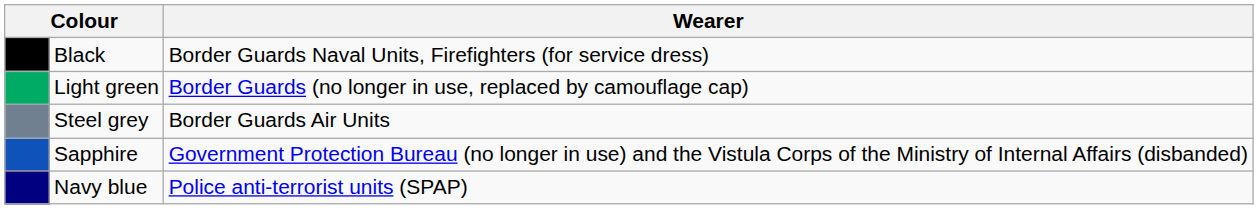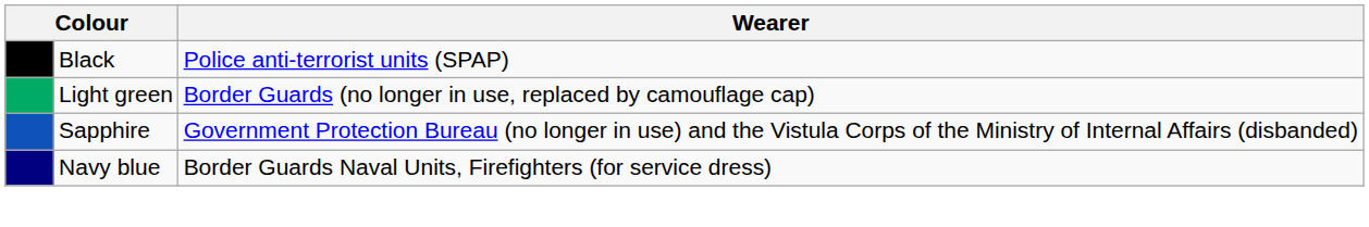 <table class="wikitable">
 <tr>
 <th colspan="2">Colour</th>
 <th>Wearer</th>
 </tr>
 <tr>
 <td style="background:black;">      </td>
 <td>Black</td>
-<td>Border Guards Naval Units, Firefighters (for service dress)</td>
+<td><a href='#'>Police anti-terrorist units</a> (SPAP)</td>
 </tr>
 <tr>
 <td style="background:#00AB66;"></td>
 <td>Light green</td>
 <td><a href='#'>Border Guards</a> (no longer in use, replaced by camouflage cap)</td>
-</tr>
-<tr>
-<td style="background:#708090;"></td>
-<td>Steel grey</td>
-<td>Border Guards Air Units</td>
 </tr>
 <tr>
 <td style="background:#0F52BA;"></td>
 <td>Sapphire</td>
 <td><a href='#'>Government Protection Bureau</a> (no longer in use) and the Vistula Corps of the Ministry of Internal Affairs (disbanded)</td>
 </tr>
 <tr>
 <td style="background:navy;"></td>
 <td>Navy blue</td>
-<td><a href='#'>Police anti-terrorist units</a> (SPAP)</td>
+<td>Border Guards Naval Units, Firefighters (for service dress)</td>
 </tr>
 </table>
